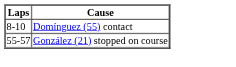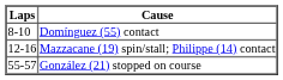 <table border=2 cellspacing=0>
 <tr>
 <th>Laps</th>
 <th>Cause</th>
 </tr>
 <tr>
 <td>8-10</td>
 <td><a href='#'>Domínguez (55)</a> contact</td>
 </tr>
 <tr>
+<td>12-16</td>
+<td><a href='#'>Mazzacane (19)</a> spin/stall; <a href='#'>Philippe (14)</a> contact</td>
+</tr>
+<tr>
 <td>55-57</td>
 <td><a href='#'>González (21)</a> stopped on course</td>
 </tr>
 </table>
